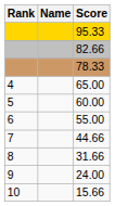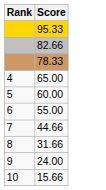 <table class="wikitable">
 <tr>
 <th>Rank</th>
-<th>Name</th>
 <th>Score</th>
 </tr>
 <tr style="background:gold;">
-<td></td>
 <td></td>
 <td>95.33</td>
 </tr>
 <tr style="background:silver;">
 <td></td>
-<td></td>
 <td>82.66</td>
 </tr>
 <tr style="background:#CC9966;">
-<td></td>
 <td></td>
 <td>78.33</td>
 </tr>
 <tr>
 <td>4</td>
-<td></td>
 <td>65.00</td>
 </tr>
 <tr>
 <td>5</td>
-<td></td>
 <td>60.00</td>
 </tr>
 <tr>
 <td>6</td>
-<td></td>
 <td>55.00</td>
 </tr>
 <tr>
 <td>7</td>
-<td></td>
 <td>44.66</td>
 </tr>
 <tr>
 <td>8</td>
-<td></td>
 <td>31.66</td>
 </tr>
 <tr>
 <td>9</td>
-<td></td>
 <td>24.00</td>
 </tr>
 <tr>
 <td>10</td>
-<td></td>
 <td>15.66</td>
 </tr>
 </table>
